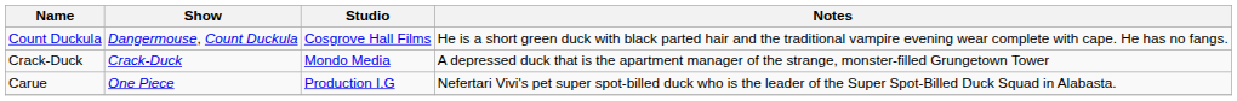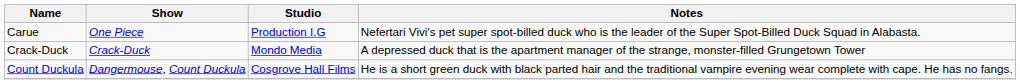 <table class="wikitable sortable">
 <tr>
 <th>Name</th>
 <th>Show</th>
 <th>Studio</th>
 <th>Notes</th>
 </tr>
 <tr>
-<td><a href='#'>Count Duckula</a></td>
-<td><em><a href='#'>Dangermouse</a></em>, <em><a href='#'>Count Duckula</a></em></td>
-<td><a href='#'>Cosgrove Hall Films</a></td>
-<td>He is a short green duck with black parted hair and the traditional vampire evening wear complete with cape. He has no fangs.</td>
+<td>Carue</td>
+<td><em><a href='#'>One Piece</a></em></td>
+<td><a href='#'>Production I.G</a></td>
+<td>Nefertari Vivi's pet super spot-billed duck who is the leader of the Super Spot-Billed Duck Squad in Alabasta.</td>
 </tr>
 <tr>
 <td>Crack-Duck</td>
 <td><em><a href='#'>Crack-Duck</a></em></td>
 <td><a href='#'>Mondo Media</a></td>
 <td>A depressed duck that is the apartment manager of the strange, monster-filled Grungetown Tower</td>
 </tr>
 <tr>
-<td>Carue</td>
-<td><em><a href='#'>One Piece</a></em></td>
-<td><a href='#'>Production I.G</a></td>
-<td>Nefertari Vivi's pet super spot-billed duck who is the leader of the Super Spot-Billed Duck Squad in Alabasta.</td>
+<td><a href='#'>Count Duckula</a></td>
+<td><em><a href='#'>Dangermouse</a></em>, <em><a href='#'>Count Duckula</a></em></td>
+<td><a href='#'>Cosgrove Hall Films</a></td>
+<td>He is a short green duck with black parted hair and the traditional vampire evening wear complete with cape. He has no fangs.</td>
 </tr>
 <tr>
 </tr>
 </table>
